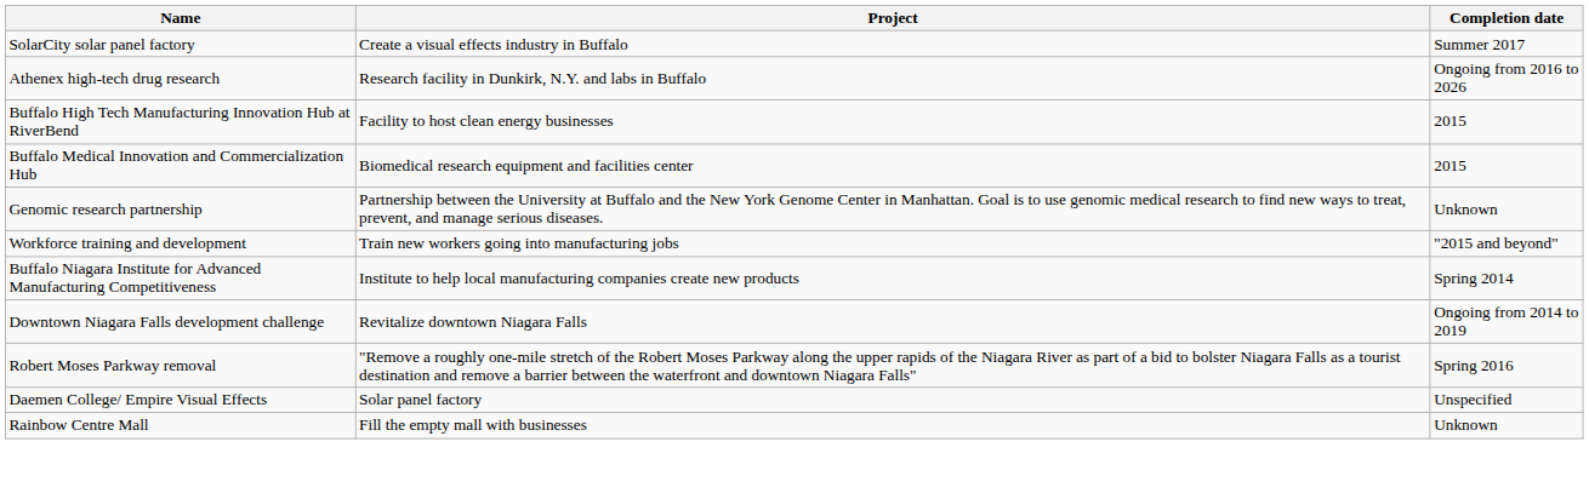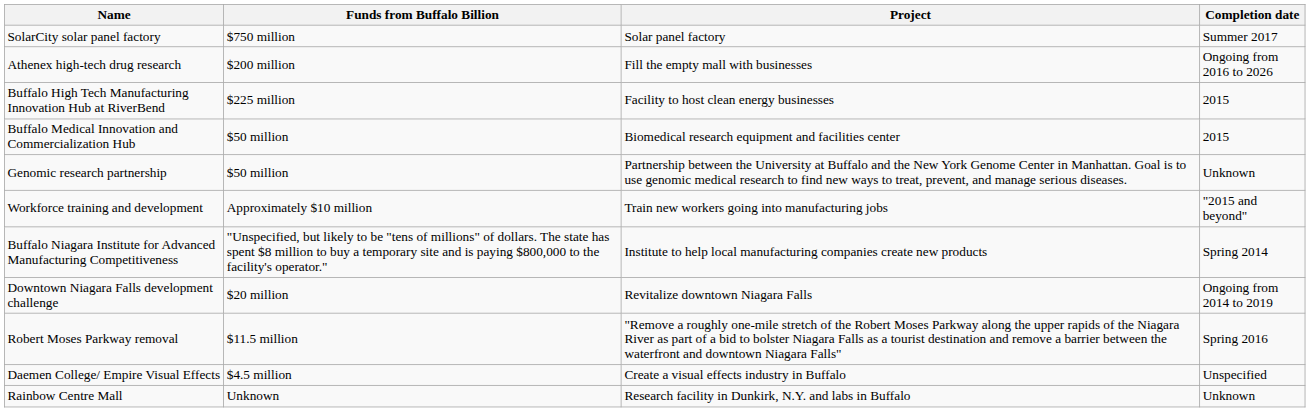 <table class="wikitable sortable">
 <tr>
 <th>Name</th>
+<th>Funds from Buffalo Billion</th>
 <th>Project</th>
 <th>Completion date</th>
 </tr>
 <tr>
 <td>SolarCity solar panel factory</td>
-<td>Create a visual effects industry in Buffalo</td>
+<td>$750 million</td>
+<td>Solar panel factory</td>
 <td>Summer 2017</td>
 </tr>
 <tr>
 <td>Athenex high-tech drug research</td>
-<td>Research facility in Dunkirk, N.Y. and labs in Buffalo</td>
+<td>$200 million</td>
+<td>Fill the empty mall with businesses</td>
 <td>Ongoing from 2016 to 2026</td>
 </tr>
 <tr>
 <td>Buffalo High Tech Manufacturing Innovation Hub at RiverBend</td>
+<td>$225 million</td>
 <td>Facility to host clean energy businesses</td>
 <td>2015</td>
 </tr>
 <tr>
 <td>Buffalo Medical Innovation and Commercialization Hub</td>
+<td>$50 million</td>
 <td>Biomedical research equipment and facilities center</td>
 <td>2015</td>
 </tr>
 <tr>
 <td>Genomic research partnership</td>
+<td>$50 million</td>
 <td>Partnership between the University at Buffalo and the New York Genome Center in Manhattan. Goal is to use genomic medical research to find new ways to treat, prevent, and manage serious diseases.</td>
 <td>Unknown</td>
 </tr>
 <tr>
 <td>Workforce training and development</td>
+<td>Approximately $10 million</td>
 <td>Train new workers going into manufacturing jobs</td>
 <td>"2015 and beyond"</td>
 </tr>
 <tr>
 <td>Buffalo Niagara Institute for Advanced Manufacturing Competitiveness</td>
+<td>"Unspecified, but likely to be "tens of millions" of dollars. The state has spent $8 million to buy a temporary site and is paying $800,000 to the facility's operator."</td>
 <td>Institute to help local manufacturing companies create new products</td>
 <td>Spring 2014</td>
 </tr>
 <tr>
 <td>Downtown Niagara Falls development challenge</td>
+<td>$20 million</td>
 <td>Revitalize downtown Niagara Falls</td>
 <td>Ongoing from 2014 to 2019</td>
 </tr>
 <tr>
 <td>Robert Moses Parkway removal</td>
+<td>$11.5 million</td>
 <td>"Remove a roughly one-mile stretch of the Robert Moses Parkway along the upper rapids of the Niagara River as part of a bid to bolster Niagara Falls as a tourist destination and remove a barrier between the waterfront and downtown Niagara Falls"</td>
 <td>Spring 2016</td>
 </tr>
 <tr>
 <td>Daemen College/ Empire Visual Effects</td>
-<td>Solar panel factory</td>
+<td>$4.5 million</td>
+<td>Create a visual effects industry in Buffalo</td>
 <td>Unspecified</td>
 </tr>
 <tr>
 <td>Rainbow Centre Mall</td>
-<td>Fill the empty mall with businesses</td>
+<td>Unknown</td>
+<td>Research facility in Dunkirk, N.Y. and labs in Buffalo</td>
 <td>Unknown</td>
 </tr>
 </table>
